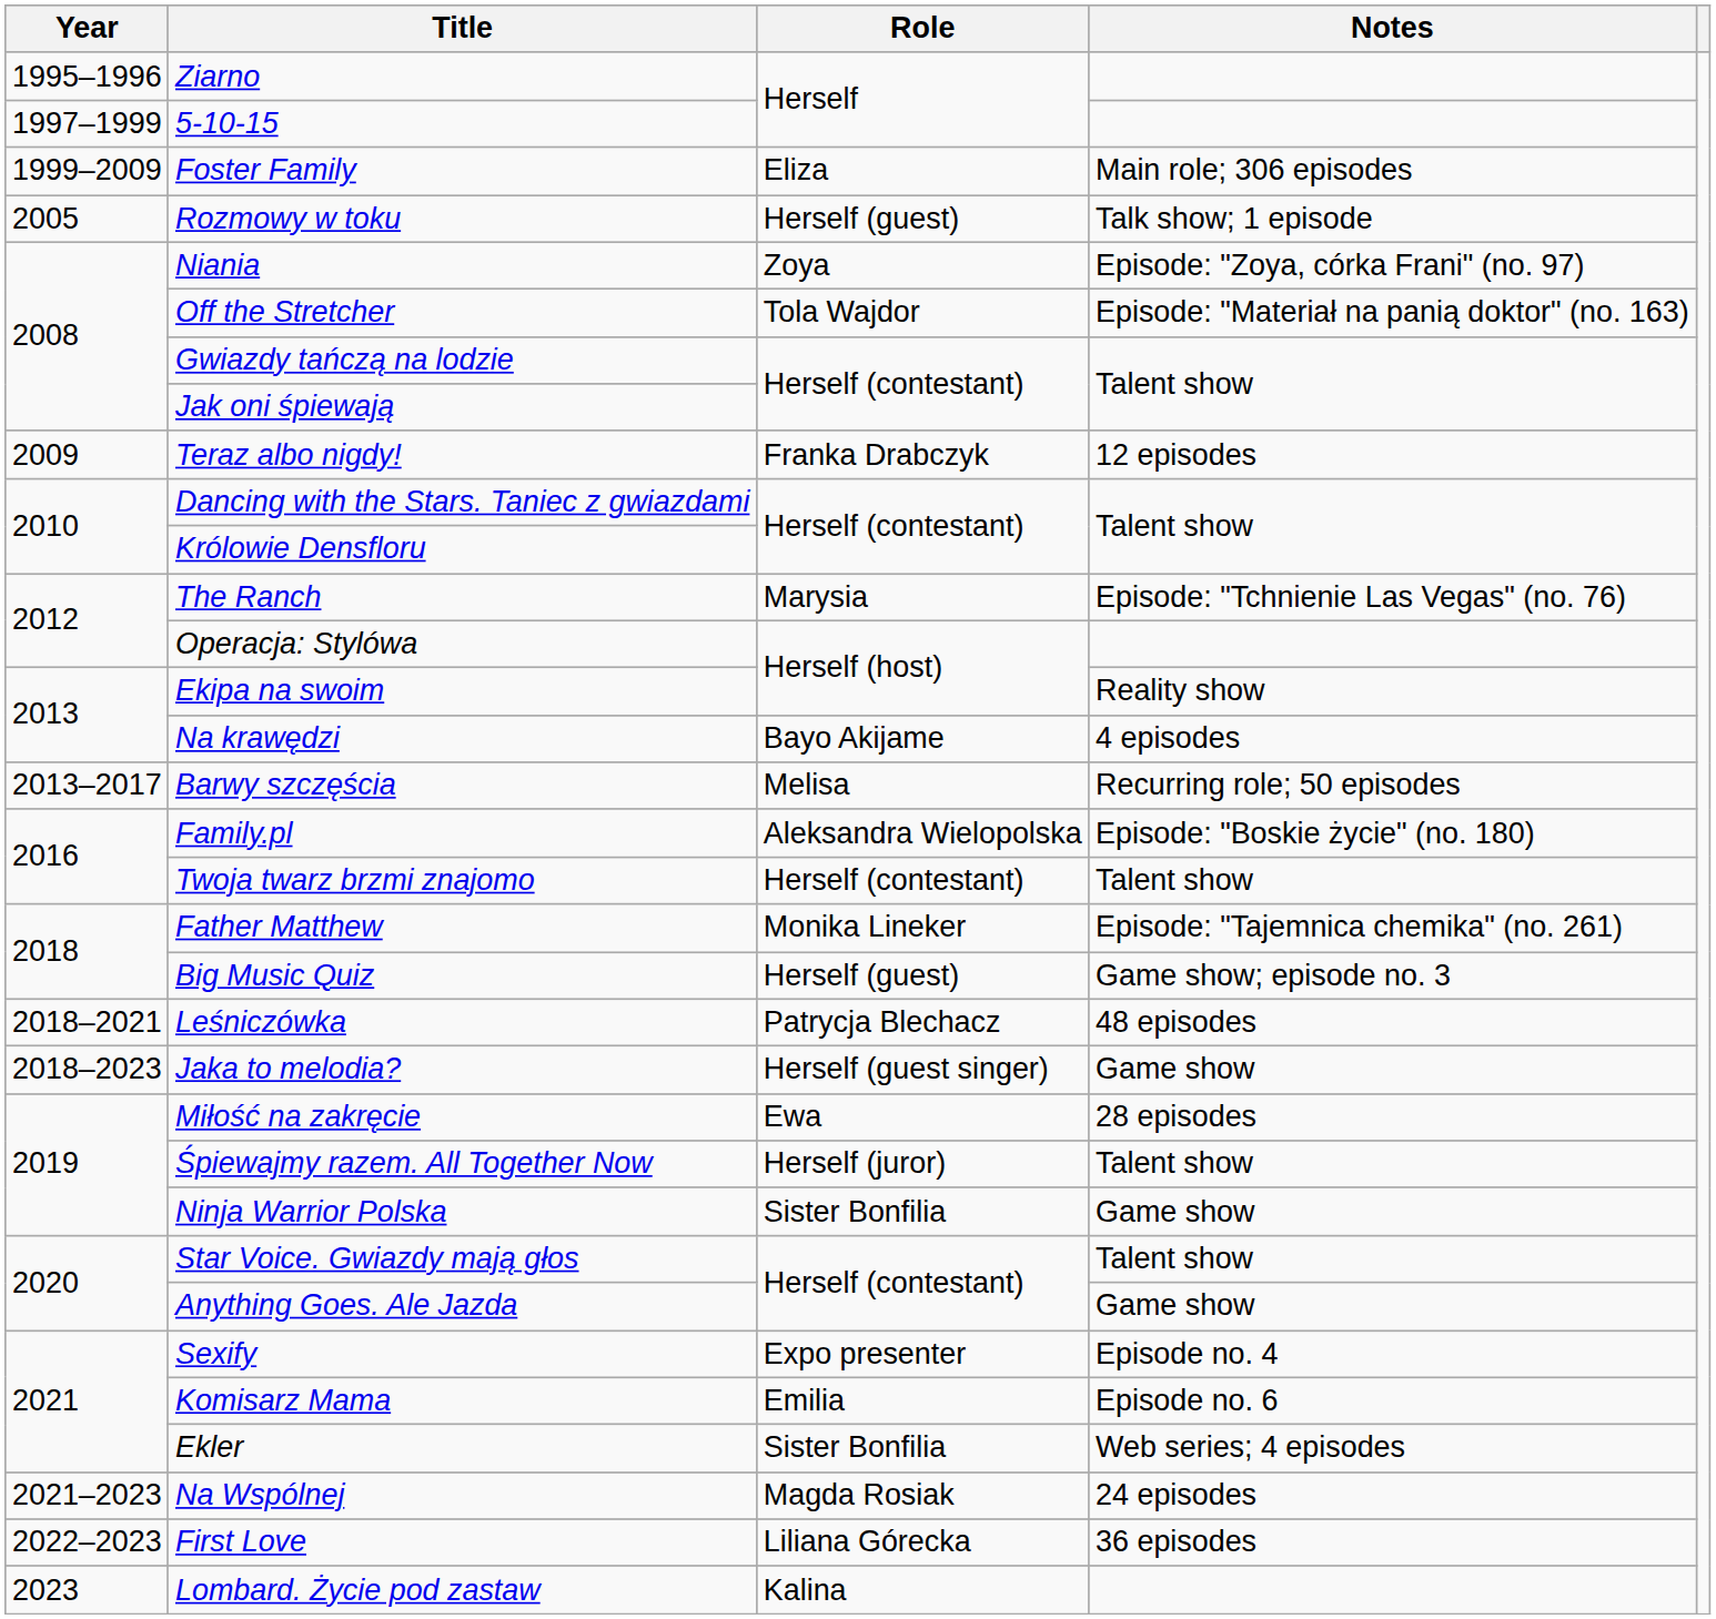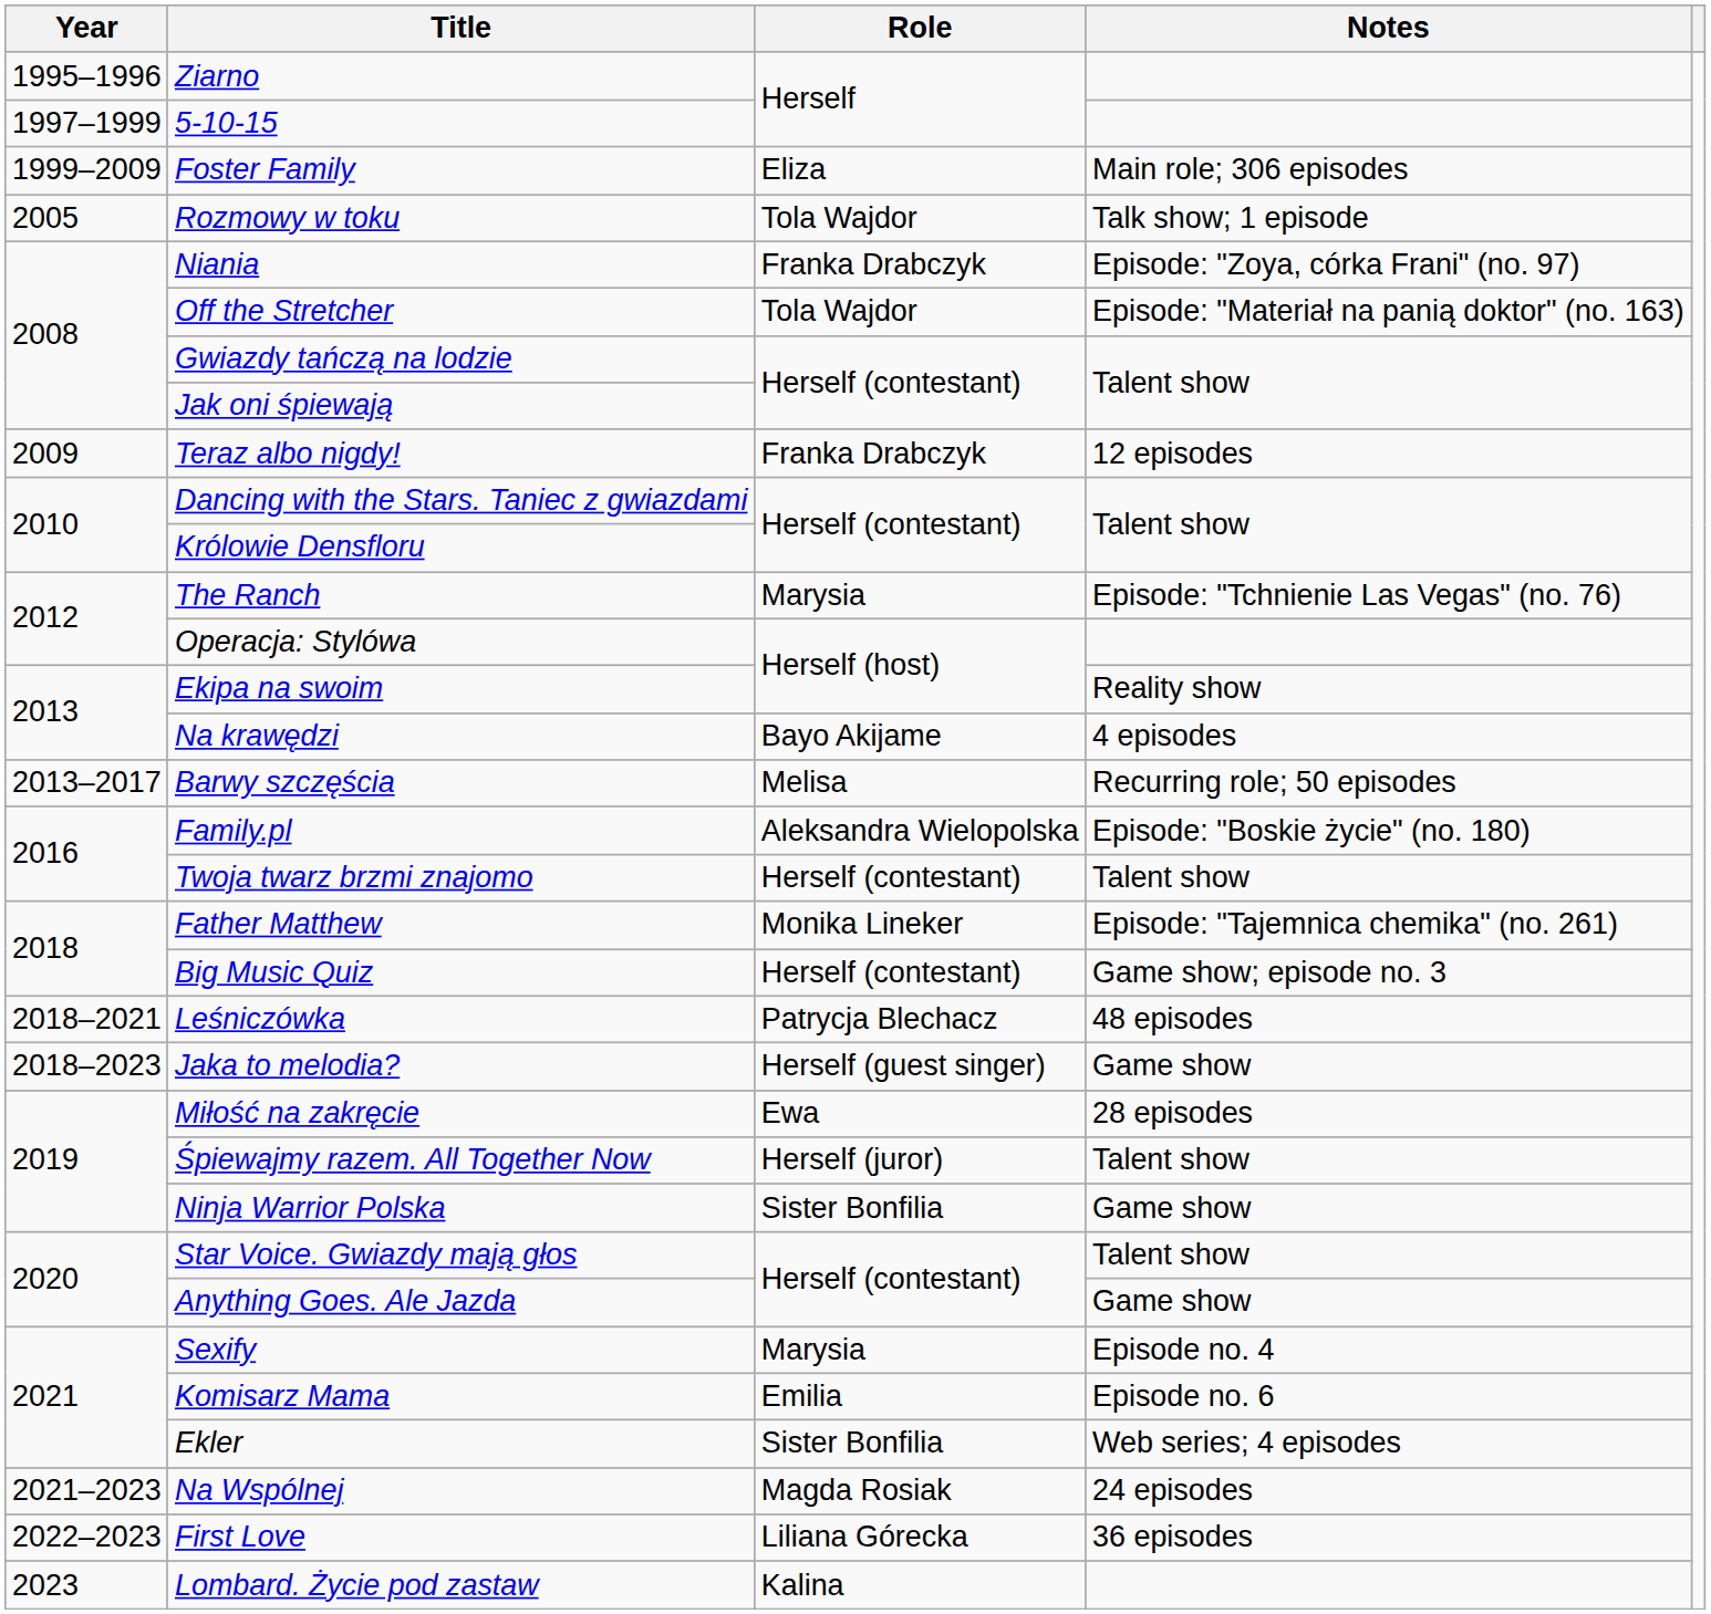 <table class="wikitable plainrowheaders sortable">
 <tr>
 <th scope="col">Year</th>
 <th scope="col">Title</th>
 <th scope="col">Role</th>
 <th scope="col" class="unsortable">Notes</th>
 <th scope="col" class="unsortable"></th>
 </tr>
 <tr>
 <td>1995–1996</td>
 <td><em><a href='#'>Ziarno</a></em></td>
 <td rowspan=2>Herself</td>
 <td></td>
 <td rowspan=50></td>
 </tr>
 <tr>
 <td>1997–1999</td>
 <td><em><a href='#'>5-10-15</a></em></td>
 <td></td>
 </tr>
 <tr>
 <td>1999–2009</td>
 <td><em><a href='#'>Foster Family</a></em></td>
 <td>Eliza</td>
 <td>Main role; 306 episodes</td>
 </tr>
 <tr>
 <td>2005</td>
 <td><em><a href='#'>Rozmowy w toku</a></em></td>
-<td>Herself (guest)</td>
+<td>Tola Wajdor</td>
 <td>Talk show; 1 episode</td>
 </tr>
 <tr>
 <td rowspan=4>2008</td>
 <td><em><a href='#'>Niania</a></em></td>
-<td>Zoya</td>
+<td>Franka Drabczyk</td>
 <td>Episode: "Zoya, córka Frani" (no. 97)</td>
 </tr>
 <tr>
 <td><em><a href='#'>Off the Stretcher</a></em></td>
 <td>Tola Wajdor</td>
 <td>Episode: "Materiał na panią doktor" (no. 163)</td>
 </tr>
 <tr>
 <td><em><a href='#'>Gwiazdy tańczą na lodzie</a></em></td>
 <td rowspan=2>Herself (contestant)</td>
 <td rowspan=2>Talent show</td>
 </tr>
 <tr>
 <td><em><a href='#'>Jak oni śpiewają</a></em></td>
 </tr>
 <tr>
 <td>2009</td>
 <td><em><a href='#'>Teraz albo nigdy!</a></em></td>
 <td>Franka Drabczyk</td>
 <td>12 episodes</td>
 </tr>
 <tr>
 <td rowspan=2>2010</td>
 <td><em><a href='#'>Dancing with the Stars. Taniec z gwiazdami</a></em></td>
 <td rowspan=2>Herself (contestant)</td>
 <td rowspan=2>Talent show</td>
 </tr>
 <tr>
 <td><em><a href='#'>Królowie Densfloru</a></em></td>
 </tr>
 <tr>
 <td rowspan=2>2012</td>
 <td><em><a href='#'>The Ranch</a></em></td>
 <td>Marysia</td>
 <td>Episode: "Tchnienie Las Vegas" (no. 76)</td>
 </tr>
 <tr>
 <td><em>Operacja: Stylówa</em></td>
 <td rowspan=2>Herself (host)</td>
 <td></td>
 </tr>
 <tr>
 <td rowspan=2>2013</td>
 <td><em><a href='#'>Ekipa na swoim</a></em></td>
 <td>Reality show</td>
 </tr>
 <tr>
 <td><em><a href='#'>Na krawędzi</a></em></td>
 <td>Bayo Akijame</td>
 <td>4 episodes</td>
 </tr>
 <tr>
 <td>2013–2017</td>
 <td><em><a href='#'>Barwy szczęścia</a></em></td>
 <td>Melisa</td>
 <td>Recurring role; 50 episodes</td>
 </tr>
 <tr>
 <td rowspan=2>2016</td>
 <td><em><a href='#'>Family.pl</a></em></td>
 <td>Aleksandra Wielopolska</td>
 <td>Episode: "Boskie życie" (no. 180)</td>
 </tr>
 <tr>
 <td><em><a href='#'>Twoja twarz brzmi znajomo</a></em></td>
 <td>Herself (contestant)</td>
 <td>Talent show</td>
 </tr>
 <tr>
 <td rowspan=2>2018</td>
 <td><em><a href='#'>Father Matthew</a></em></td>
 <td>Monika Lineker</td>
 <td>Episode: "Tajemnica chemika" (no. 261)</td>
 </tr>
 <tr>
 <td><em><a href='#'>Big Music Quiz</a></em></td>
-<td>Herself (guest)</td>
+<td>Herself (contestant)</td>
 <td>Game show; episode no. 3</td>
 </tr>
 <tr>
 <td>2018–2021</td>
 <td><em><a href='#'>Leśniczówka</a></em></td>
 <td>Patrycja Blechacz</td>
 <td>48 episodes</td>
 </tr>
 <tr>
 <td>2018–2023</td>
 <td><em><a href='#'>Jaka to melodia?</a></em></td>
 <td>Herself (guest singer)</td>
 <td>Game show</td>
 </tr>
 <tr>
 <td rowspan=3>2019</td>
 <td><em><a href='#'>Miłość na zakręcie</a></em></td>
 <td>Ewa</td>
 <td>28 episodes</td>
 </tr>
 <tr>
 <td><em><a href='#'>Śpiewajmy razem. All Together Now</a></em></td>
 <td>Herself (juror)</td>
 <td>Talent show</td>
 </tr>
 <tr>
 <td><em><a href='#'>Ninja Warrior Polska</a></em></td>
 <td>Sister Bonfilia</td>
 <td>Game show</td>
 </tr>
 <tr>
 <td rowspan=2>2020</td>
 <td><em><a href='#'>Star Voice. Gwiazdy mają głos</a></em></td>
 <td rowspan=2>Herself (contestant)</td>
 <td>Talent show</td>
 </tr>
 <tr>
 <td><em><a href='#'>Anything Goes. Ale Jazda</a></em></td>
 <td>Game show</td>
 </tr>
 <tr>
 <td rowspan=3>2021</td>
 <td><em><a href='#'>Sexify</a></em></td>
-<td>Expo presenter</td>
+<td>Marysia</td>
 <td>Episode no. 4</td>
 </tr>
 <tr>
 <td><em><a href='#'>Komisarz Mama</a></em></td>
 <td>Emilia</td>
 <td>Episode no. 6</td>
 </tr>
 <tr>
 <td><em>Ekler</em></td>
 <td>Sister Bonfilia</td>
 <td>Web series; 4 episodes</td>
 </tr>
 <tr>
 <td>2021–2023</td>
 <td><em><a href='#'>Na Wspólnej</a></em></td>
 <td>Magda Rosiak</td>
 <td>24 episodes</td>
 </tr>
 <tr>
 <td>2022–2023</td>
 <td><em><a href='#'>First Love</a></em></td>
 <td>Liliana Górecka</td>
 <td>36 episodes</td>
 </tr>
 <tr>
 <td>2023</td>
 <td><em><a href='#'>Lombard. Życie pod zastaw</a></em></td>
 <td>Kalina</td>
 <td></td>
 </tr>
 <tr>
 </tr>
 </table>
